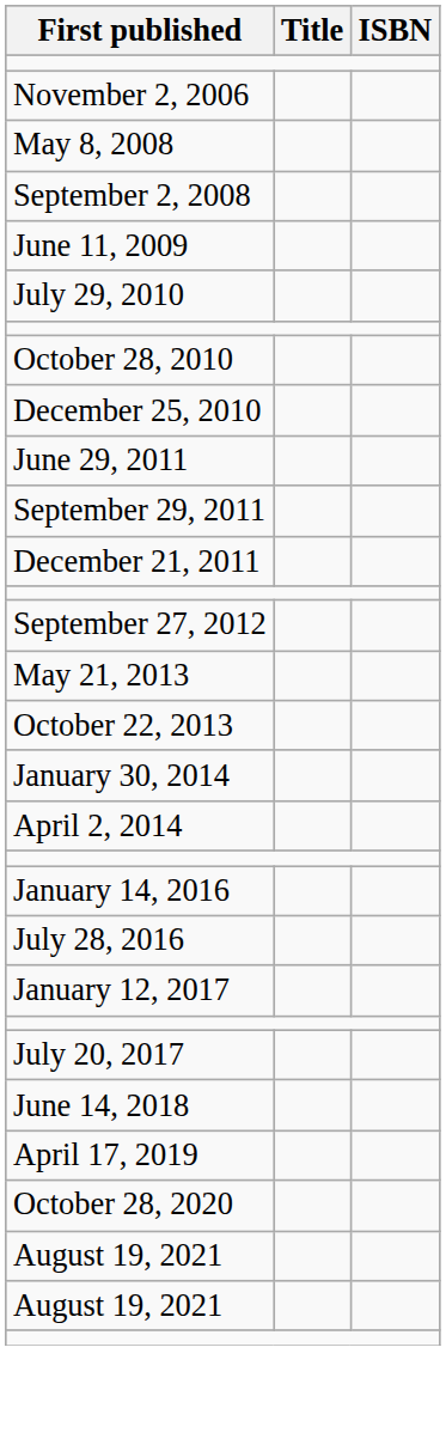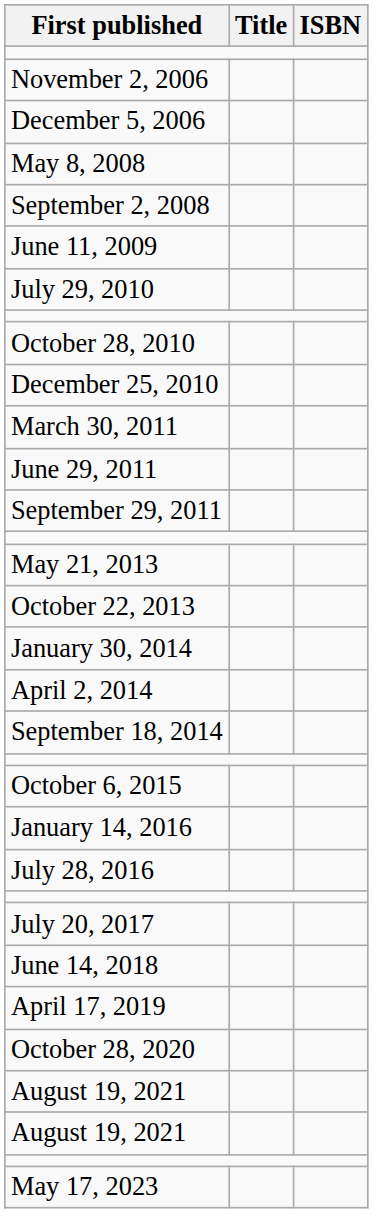 <table class="wikitable">
 <tr>
 <th>First published</th>
 <th>Title</th>
 <th>ISBN</th>
 </tr>
 <tr>
 <td colspan="3"></td>
 </tr>
 <tr>
 <td>November 2, 2006</td>
+<td></td>
+<td><small></small></td>
+</tr>
+<tr>
+<td>December 5, 2006</td>
 <td></td>
 <td><small></small></td>
 </tr>
 <tr>
 <td>May 8, 2008</td>
 <td></td>
 <td><small></small></td>
 </tr>
 <tr>
 <td>September 2, 2008</td>
 <td></td>
 <td><small></small></td>
 </tr>
 <tr>
 <td>June 11, 2009</td>
 <td></td>
 <td><small></small></td>
 </tr>
 <tr>
 <td>July 29, 2010</td>
 <td></td>
 <td><small></small></td>
 </tr>
 <tr>
 <td colspan="3"></td>
 </tr>
 <tr>
 <td>October 28, 2010</td>
 <td></td>
 <td><small></small></td>
 </tr>
 <tr>
 <td>December 25, 2010</td>
 <td></td>
 <td><small></small></td>
 </tr>
 <tr>
+<td>March 30, 2011</td>
+<td></td>
+<td><small></small></td>
+</tr>
+<tr>
 <td>June 29, 2011</td>
 <td></td>
 <td><small></small></td>
 </tr>
 <tr>
 <td>September 29, 2011</td>
 <td></td>
 <td><small></small></td>
 </tr>
 <tr>
-<td>December 21, 2011</td>
-<td></td>
-<td><small></small></td>
-</tr>
-<tr>
 <td colspan="3"></td>
-</tr>
-<tr>
-<td>September 27, 2012</td>
-<td></td>
-<td><small></small></td>
 </tr>
 <tr>
 <td>May 21, 2013</td>
 <td></td>
 <td><small></small></td>
 </tr>
 <tr>
 <td>October 22, 2013</td>
 <td></td>
 <td><small></small></td>
 </tr>
 <tr>
 <td>January 30, 2014</td>
 <td></td>
 <td><small></small></td>
 </tr>
 <tr>
 <td>April 2, 2014</td>
 <td></td>
 <td><small></small></td>
 </tr>
 <tr>
+<td>September 18, 2014</td>
+<td></td>
+<td><small></small></td>
+</tr>
+<tr>
 <td colspan="3"></td>
+</tr>
+<tr>
+<td>October 6, 2015</td>
+<td></td>
+<td><small></small></td>
 </tr>
 <tr>
 <td>January 14, 2016</td>
 <td></td>
 <td><small></small></td>
 </tr>
 <tr>
 <td>July 28, 2016</td>
-<td></td>
-<td><small></small></td>
-</tr>
-<tr>
-<td>January 12, 2017</td>
 <td></td>
 <td><small></small></td>
 </tr>
 <tr>
 <td colspan="3"></td>
 </tr>
 <tr>
 <td>July 20, 2017</td>
 <td></td>
 <td><small></small></td>
 </tr>
 <tr>
 <td>June 14, 2018</td>
 <td></td>
 <td><small></small></td>
 </tr>
 <tr>
 <td>April 17, 2019</td>
 <td></td>
 <td><small></small></td>
 </tr>
 <tr>
 <td>October 28, 2020</td>
 <td></td>
 <td><small></small></td>
 </tr>
 <tr>
 <td>August 19, 2021</td>
 <td></td>
 <td><small></small></td>
 </tr>
 <tr>
 <td>August 19, 2021</td>
 <td></td>
 <td><small></small></td>
 </tr>
 <tr>
 <td colspan="3"></td>
 </tr>
+<tr>
+<td>May 17, 2023</td>
+<td></td>
+<td><small></small></td>
+</tr>
 </table>
